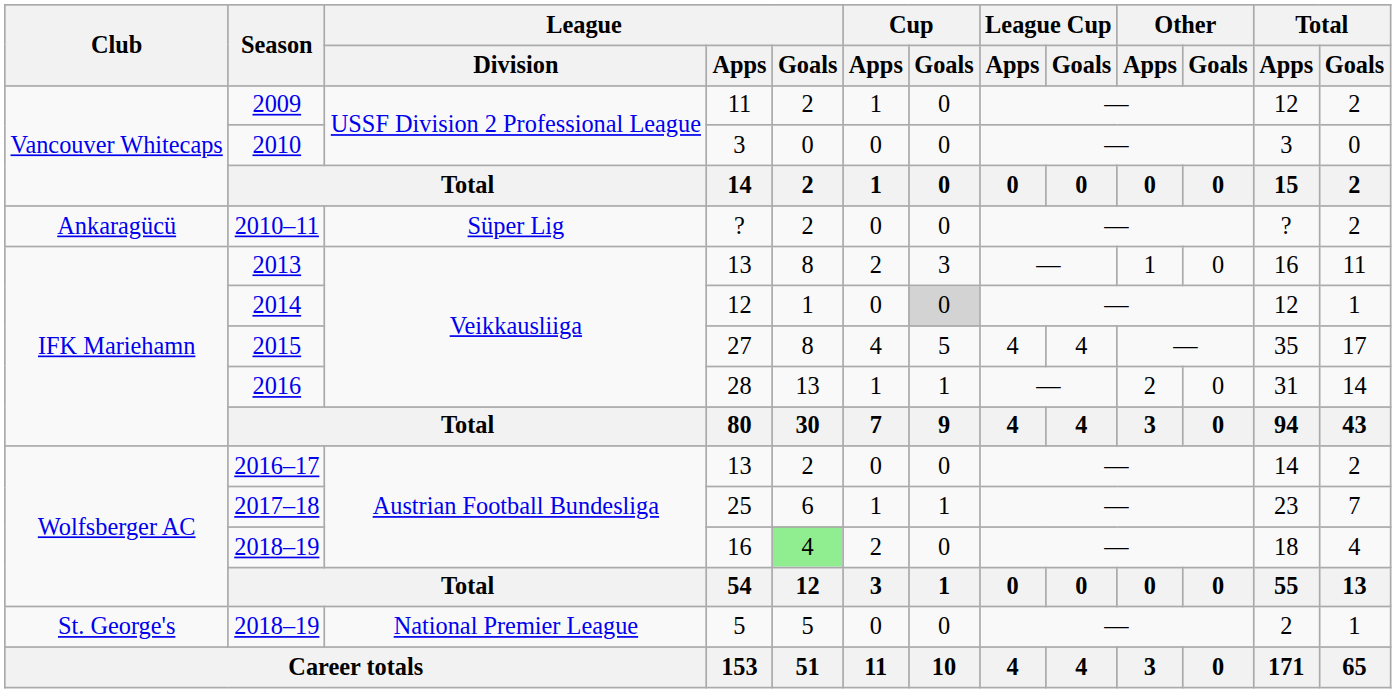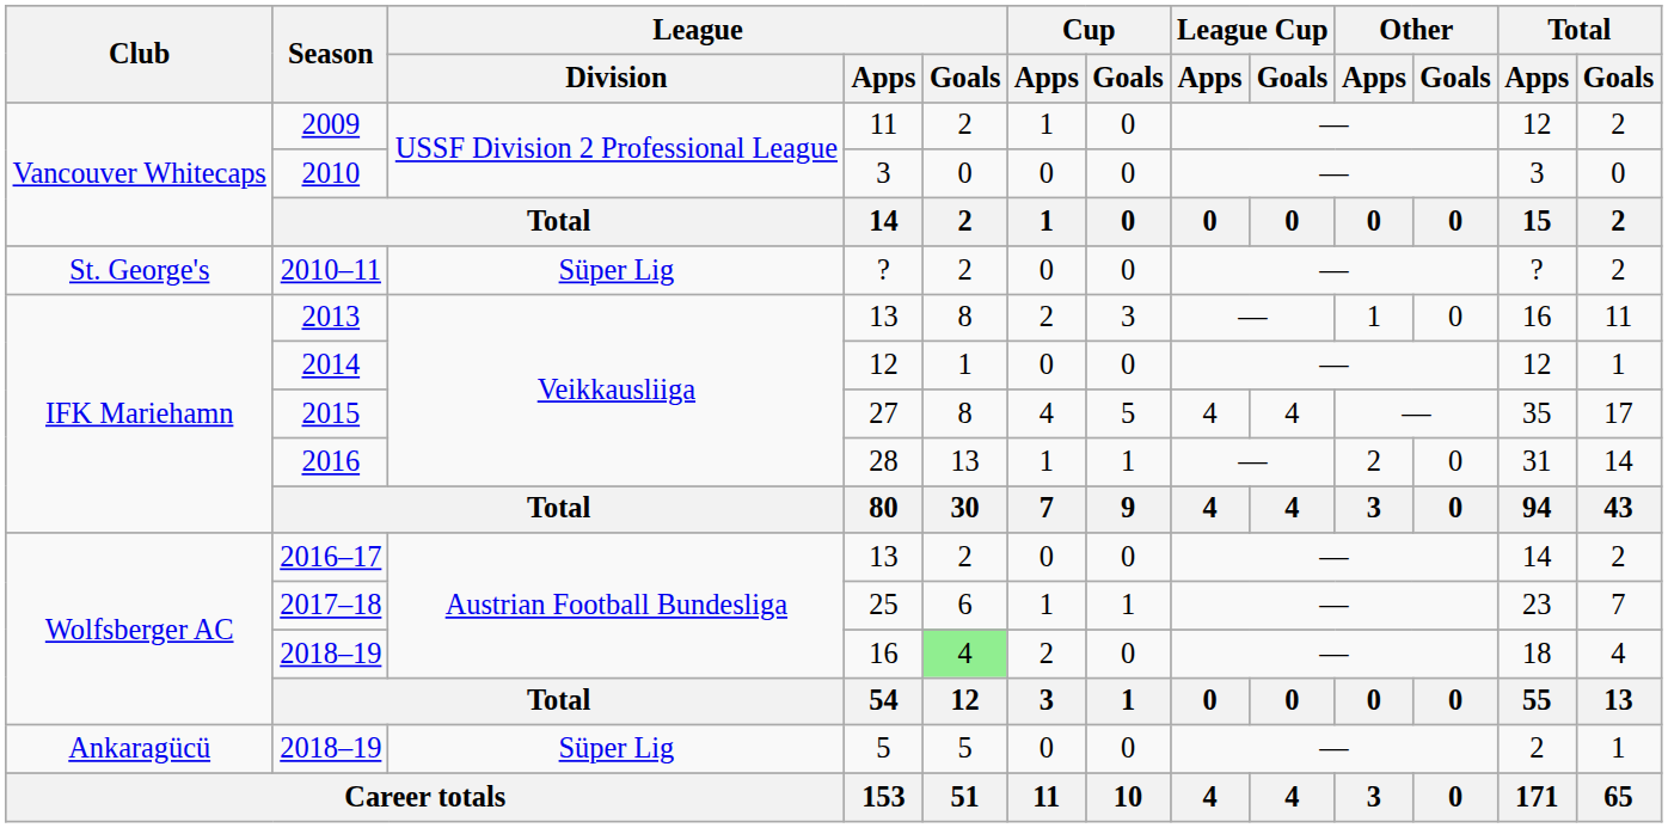 <table class="wikitable" style="font-size:90%; text-align: center">
 <tr>
 <th rowspan="2">Club</th>
 <th rowspan="2">Season</th>
 <th colspan="3">League</th>
 <th colspan="2">Cup</th>
 <th colspan="2">League Cup</th>
 <th colspan="2">Other</th>
 <th colspan="2">Total</th>
 </tr>
 <tr>
 <th>Division</th>
 <th>Apps</th>
 <th>Goals</th>
 <th>Apps</th>
 <th>Goals</th>
 <th>Apps</th>
 <th>Goals</th>
 <th>Apps</th>
 <th>Goals</th>
 <th>Apps</th>
 <th>Goals</th>
 </tr>
 <tr>
 <td rowspan="3"><a href='#'>Vancouver Whitecaps</a></td>
 <td><a href='#'>2009</a></td>
 <td rowspan="2"><a href='#'>USSF Division 2 Professional League</a></td>
 <td>11</td>
 <td>2</td>
 <td>1</td>
 <td>0</td>
 <td colspan="4">—</td>
 <td>12</td>
 <td>2</td>
 </tr>
 <tr>
 <td><a href='#'>2010</a></td>
 <td>3</td>
 <td>0</td>
 <td>0</td>
 <td>0</td>
 <td colspan="4">—</td>
 <td>3</td>
 <td>0</td>
 </tr>
 <tr>
 <th colspan="2">Total</th>
 <th>14</th>
 <th>2</th>
 <th>1</th>
 <th>0</th>
 <th>0</th>
 <th>0</th>
 <th>0</th>
 <th>0</th>
 <th>15</th>
 <th>2</th>
 </tr>
 <tr>
-<td><a href='#'>Ankaragücü</a></td>
+<td><a href='#'>St. George's</a></td>
 <td><a href='#'>2010–11</a></td>
 <td><a href='#'>Süper Lig</a></td>
 <td>?</td>
 <td>2</td>
 <td>0</td>
 <td>0</td>
 <td colspan="4">—</td>
 <td>?</td>
 <td>2</td>
 </tr>
 <tr>
 <td rowspan="5"><a href='#'>IFK Mariehamn</a></td>
 <td><a href='#'>2013</a></td>
 <td rowspan="4"><a href='#'>Veikkausliiga</a></td>
 <td>13</td>
 <td>8</td>
 <td>2</td>
 <td>3</td>
 <td colspan="2">—</td>
 <td>1</td>
 <td>0</td>
 <td>16</td>
 <td>11</td>
 </tr>
 <tr>
 <td><a href='#'>2014</a></td>
 <td>12</td>
 <td>1</td>
 <td>0</td>
-<td style="background: lightgrey;">0</td>
+<td>0</td>
 <td colspan="4">—</td>
 <td>12</td>
 <td>1</td>
 </tr>
 <tr>
 <td><a href='#'>2015</a></td>
 <td>27</td>
 <td>8</td>
 <td>4</td>
 <td>5</td>
 <td>4</td>
 <td>4</td>
 <td colspan="2">—</td>
 <td>35</td>
 <td>17</td>
 </tr>
 <tr>
 <td><a href='#'>2016</a></td>
 <td>28</td>
 <td>13</td>
 <td>1</td>
 <td>1</td>
 <td colspan="2">—</td>
 <td>2</td>
 <td>0</td>
 <td>31</td>
 <td>14</td>
 </tr>
 <tr>
 <th colspan="2">Total</th>
 <th>80</th>
 <th>30</th>
 <th>7</th>
 <th>9</th>
 <th>4</th>
 <th>4</th>
 <th>3</th>
 <th>0</th>
 <th>94</th>
 <th>43</th>
 </tr>
 <tr>
 <td rowspan="4"><a href='#'>Wolfsberger AC</a></td>
 <td><a href='#'>2016–17</a></td>
 <td rowspan="3"><a href='#'>Austrian Football Bundesliga</a></td>
 <td>13</td>
 <td>2</td>
 <td>0</td>
 <td>0</td>
 <td colspan="4">—</td>
 <td>14</td>
 <td>2</td>
 </tr>
 <tr>
 <td><a href='#'>2017–18</a></td>
 <td>25</td>
 <td>6</td>
 <td>1</td>
 <td>1</td>
 <td colspan="4">—</td>
 <td>23</td>
 <td>7</td>
 </tr>
 <tr>
 <td><a href='#'>2018–19</a></td>
 <td>16</td>
 <td style="background: lightgreen;">4</td>
 <td>2</td>
 <td>0</td>
 <td colspan="4">—</td>
 <td>18</td>
 <td>4</td>
 </tr>
 <tr>
 <th colspan="2">Total</th>
 <th>54</th>
 <th>12</th>
 <th>3</th>
 <th>1</th>
 <th>0</th>
 <th>0</th>
 <th>0</th>
 <th>0</th>
 <th>55</th>
 <th>13</th>
 </tr>
 <tr>
-<td><a href='#'>St. George's</a></td>
+<td><a href='#'>Ankaragücü</a></td>
 <td><a href='#'>2018–19</a></td>
-<td><a href='#'>National Premier League</a></td>
+<td><a href='#'>Süper Lig</a></td>
 <td>5</td>
 <td>5</td>
 <td>0</td>
 <td>0</td>
 <td colspan="4">—</td>
 <td>2</td>
 <td>1</td>
 </tr>
 <tr>
 <th colspan="3">Career totals</th>
 <th>153</th>
 <th>51</th>
 <th>11</th>
 <th>10</th>
 <th>4</th>
 <th>4</th>
 <th>3</th>
 <th>0</th>
 <th>171</th>
 <th>65</th>
 </tr>
 </table>
